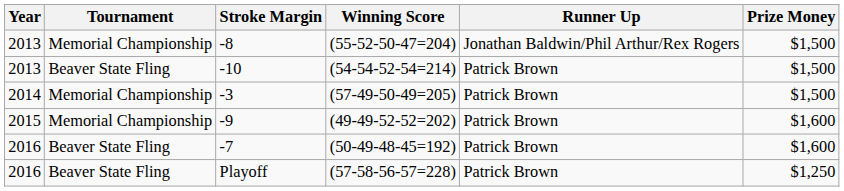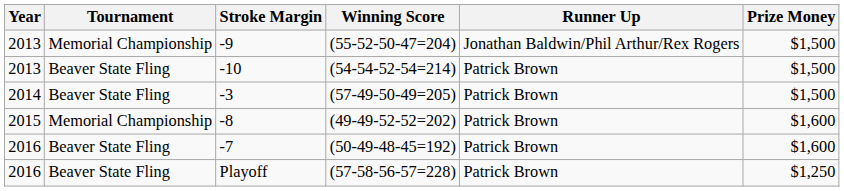 <table class="wikitable">
 <tr>
 <th>Year</th>
 <th>Tournament</th>
 <th>Stroke Margin</th>
 <th>Winning Score</th>
 <th>Runner Up</th>
 <th>Prize Money</th>
 </tr>
 <tr>
 <td>2013</td>
 <td>Memorial Championship</td>
-<td>-8</td>
+<td>-9</td>
 <td>(55-52-50-47=204)</td>
 <td>Jonathan Baldwin/Phil Arthur/Rex Rogers</td>
 <td align="right">$1,500</td>
 </tr>
 <tr>
 <td>2013</td>
 <td>Beaver State Fling</td>
 <td>-10</td>
 <td>(54-54-52-54=214)</td>
 <td>Patrick Brown</td>
 <td align="right">$1,500</td>
 </tr>
 <tr>
 <td>2014</td>
-<td>Memorial Championship</td>
+<td>Beaver State Fling</td>
 <td>-3</td>
 <td>(57-49-50-49=205)</td>
 <td>Patrick Brown</td>
 <td align="right">$1,500</td>
 </tr>
 <tr>
 <td>2015</td>
 <td>Memorial Championship</td>
-<td>-9</td>
+<td>-8</td>
 <td>(49-49-52-52=202)</td>
 <td>Patrick Brown</td>
 <td align="right">$1,600</td>
 </tr>
 <tr>
 <td>2016</td>
 <td>Beaver State Fling</td>
 <td>-7</td>
 <td>(50-49-48-45=192)</td>
 <td>Patrick Brown</td>
 <td align="right">$1,600</td>
 </tr>
 <tr>
 <td>2016</td>
 <td>Beaver State Fling</td>
 <td>Playoff</td>
 <td>(57-58-56-57=228)</td>
 <td>Patrick Brown</td>
 <td align="right">$1,250</td>
 </tr>
 </table>
